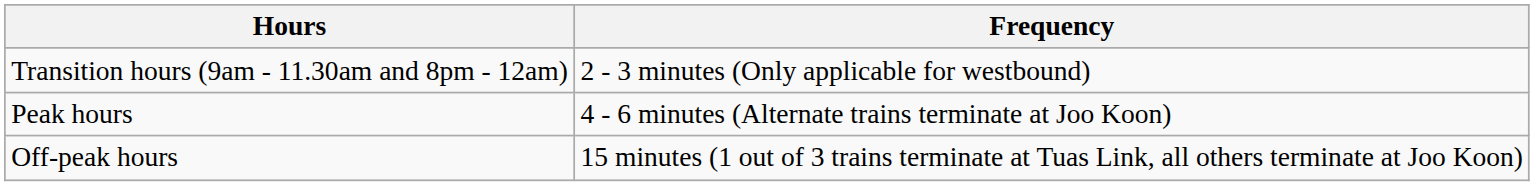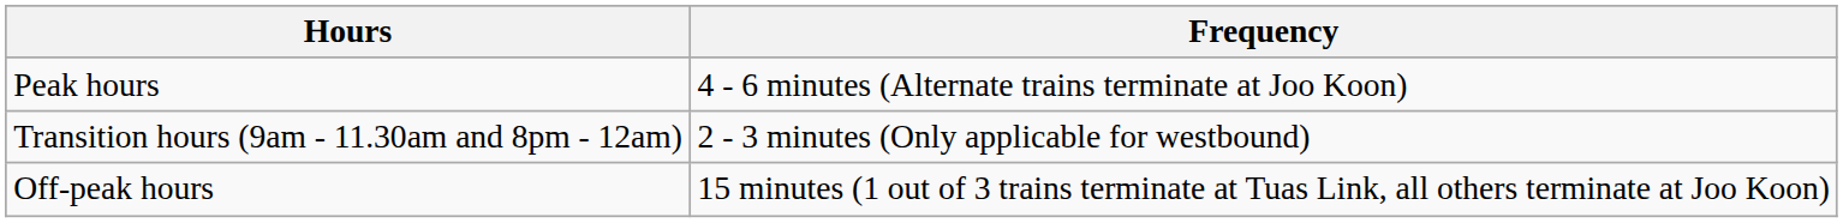 <table class="wikitable">
 <tr>
 <th>Hours</th>
 <th>Frequency</th>
 </tr>
 <tr>
+<td>Peak hours</td>
+<td>4 - 6 minutes (Alternate trains terminate at Joo Koon)</td>
+</tr>
+<tr>
 <td>Transition hours (9am - 11.30am and 8pm - 12am)</td>
 <td>2 - 3 minutes (Only applicable for westbound)</td>
-</tr>
-<tr>
-<td>Peak hours</td>
-<td>4 - 6 minutes (Alternate trains terminate at Joo Koon)</td>
 </tr>
 <tr>
 <td>Off-peak hours</td>
 <td>15 minutes (1 out of 3 trains terminate at Tuas Link, all others terminate at Joo Koon)</td>
 </tr>
 </table>
